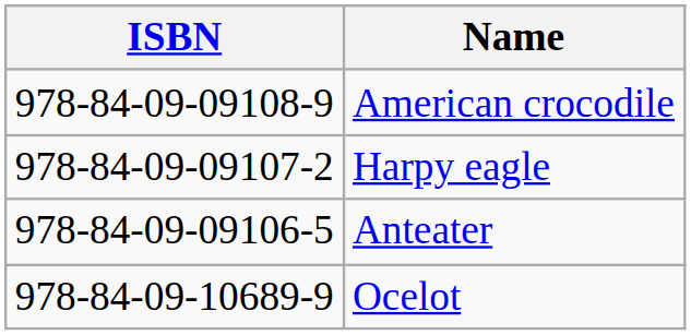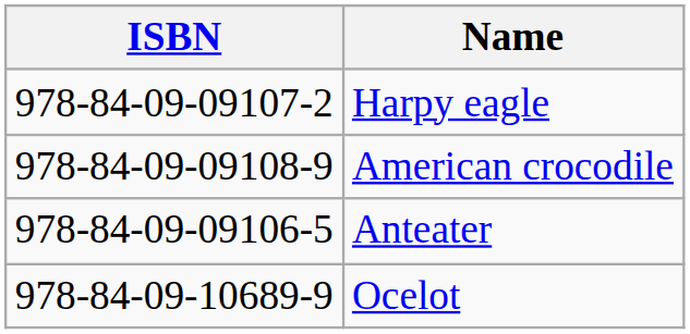 <table class="wikitable">
 <tr>
 <th><a href='#'>ISBN</a></th>
 <th>Name</th>
 </tr>
 <tr>
+<td>978-84-09-09107-2</td>
+<td><a href='#'>Harpy eagle</a></td>
+</tr>
+<tr>
 <td>978-84-09-09108-9</td>
 <td><a href='#'>American crocodile</a></td>
-</tr>
-<tr>
-<td>978-84-09-09107-2</td>
-<td><a href='#'>Harpy eagle</a></td>
 </tr>
 <tr>
 <td>978-84-09-09106-5</td>
 <td><a href='#'>Anteater</a></td>
 </tr>
 <tr>
 <td>978-84-09-10689-9</td>
 <td><a href='#'>Ocelot</a></td>
 </tr>
 </table>
